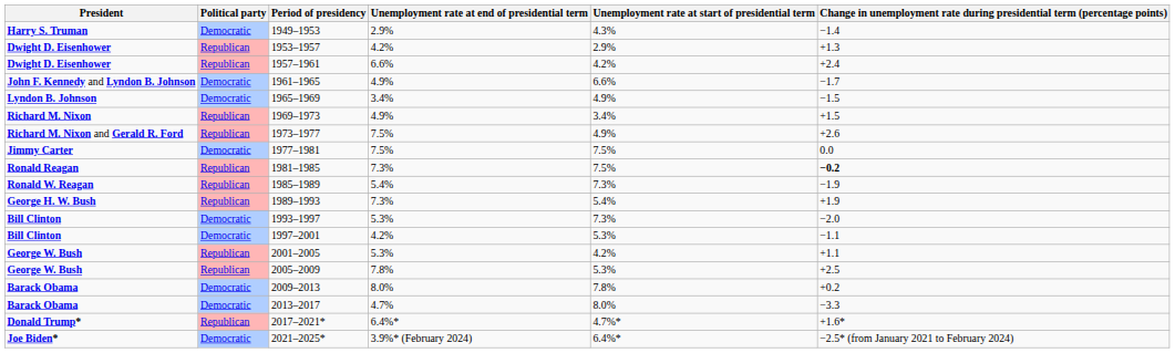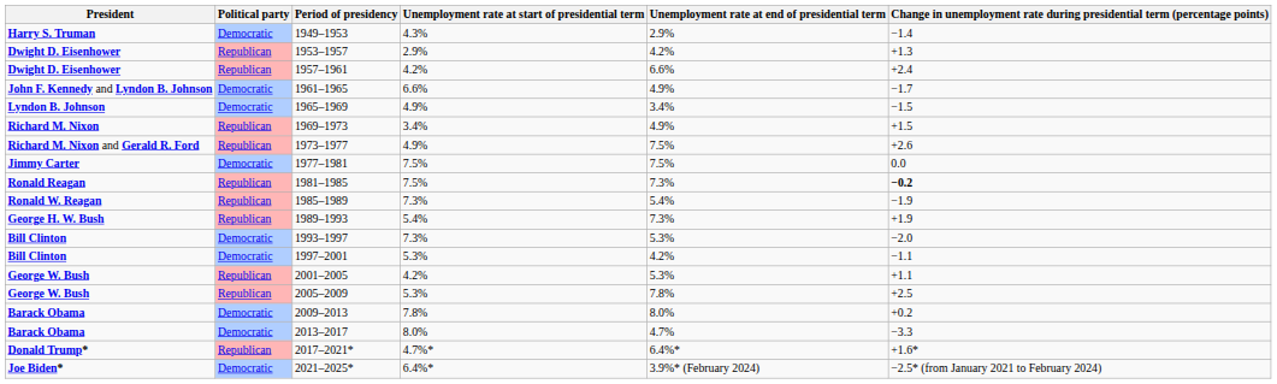 <table class="wikitable sortable">
 <tr>
 <th>President</th>
 <th>Political party</th>
 <th>Period of presidency</th>
+<th>Unemployment rate at start of presidential term</th>
 <th>Unemployment rate at end of presidential term</th>
-<th>Unemployment rate at start of presidential term</th>
 <th>Change in unemployment rate during presidential term (percentage points)</th>
 </tr>
 <tr>
 <td><strong><a href='#'>Harry S. Truman</a></strong></td>
 <td style="background:#B0CEFF"><a href='#'>Democratic</a></td>
 <td>1949–1953</td>
+<td>4.3%</td>
 <td>2.9%</td>
-<td>4.3%</td>
 <td> −1.4</td>
 </tr>
 <tr>
 <td><strong><a href='#'>Dwight D. Eisenhower</a></strong></td>
 <td style="background:#FFB6B6"><a href='#'>Republican</a></td>
 <td>1953–1957</td>
+<td>2.9%</td>
 <td>4.2%</td>
-<td>2.9%</td>
 <td> +1.3</td>
 </tr>
 <tr>
 <td><strong><a href='#'>Dwight D. Eisenhower</a></strong></td>
 <td style="background:#FFB6B6"><a href='#'>Republican</a></td>
 <td>1957–1961</td>
+<td>4.2%</td>
 <td>6.6%</td>
-<td>4.2%</td>
 <td> +2.4</td>
 </tr>
 <tr>
 <td><strong><a href='#'>John F. Kennedy</a></strong> and <strong><a href='#'>Lyndon B. Johnson</a></strong></td>
 <td style="background:#B0CEFF"><a href='#'>Democratic</a></td>
 <td>1961–1965</td>
+<td>6.6%</td>
 <td>4.9%</td>
-<td>6.6%</td>
 <td> −1.7</td>
 </tr>
 <tr>
 <td><strong><a href='#'>Lyndon B. Johnson</a></strong></td>
 <td style="background:#B0CEFF"><a href='#'>Democratic</a></td>
 <td>1965–1969</td>
+<td>4.9%</td>
 <td>3.4%</td>
-<td>4.9%</td>
 <td> −1.5</td>
 </tr>
 <tr>
 <td><strong><a href='#'>Richard M. Nixon</a></strong></td>
 <td style="background:#FFB6B6"><a href='#'>Republican</a></td>
 <td>1969–1973</td>
+<td>3.4%</td>
 <td>4.9%</td>
-<td>3.4%</td>
 <td> +1.5</td>
 </tr>
 <tr>
 <td><strong><a href='#'>Richard M. Nixon</a></strong> and <strong><a href='#'>Gerald R. Ford</a></strong></td>
 <td style="background:#FFB6B6"><a href='#'>Republican</a></td>
 <td>1973–1977</td>
+<td>4.9%</td>
 <td>7.5%</td>
-<td>4.9%</td>
 <td> +2.6</td>
 </tr>
 <tr>
 <td><strong><a href='#'>Jimmy Carter</a></strong></td>
 <td style="background:#B0CEFF"><a href='#'>Democratic</a></td>
 <td>1977–1981</td>
 <td>7.5%</td>
 <td>7.5%</td>
 <td> 0.0</td>
 </tr>
 <tr>
 <td><strong><a href='#'>Ronald Reagan</a></strong></td>
 <td style="background:#FFB6B6"><a href='#'>Republican</a></td>
 <td>1981–1985</td>
+<td>7.5%</td>
 <td>7.3%</td>
-<td>7.5%</td>
 <td><strong> −0.2</strong></td>
 </tr>
 <tr>
 <td><strong><a href='#'>Ronald W. Reagan</a></strong></td>
 <td style="background:#FFB6B6"><a href='#'>Republican</a></td>
 <td>1985–1989</td>
+<td>7.3%</td>
 <td>5.4%</td>
-<td>7.3%</td>
 <td> −1.9</td>
 </tr>
 <tr>
 <td><strong><a href='#'>George H. W. Bush</a></strong></td>
 <td style="background:#FFB6B6"><a href='#'>Republican</a></td>
 <td>1989–1993</td>
+<td>5.4%</td>
 <td>7.3%</td>
-<td>5.4%</td>
 <td> +1.9</td>
 </tr>
 <tr>
 <td><strong><a href='#'>Bill Clinton</a></strong></td>
 <td style="background:#B0CEFF"><a href='#'>Democratic</a></td>
 <td>1993–1997</td>
+<td>7.3%</td>
 <td>5.3%</td>
-<td>7.3%</td>
 <td> −2.0</td>
 </tr>
 <tr>
 <td><strong><a href='#'>Bill Clinton</a></strong></td>
 <td style="background:#B0CEFF"><a href='#'>Democratic</a></td>
 <td>1997–2001</td>
+<td>5.3%</td>
 <td>4.2%</td>
-<td>5.3%</td>
 <td> −1.1</td>
 </tr>
 <tr>
 <td><strong><a href='#'>George W. Bush</a></strong></td>
 <td style="background:#FFB6B6"><a href='#'>Republican</a></td>
 <td>2001–2005</td>
+<td>4.2%</td>
 <td>5.3%</td>
-<td>4.2%</td>
 <td> +1.1</td>
 </tr>
 <tr>
 <td><strong><a href='#'>George W. Bush</a></strong></td>
 <td style="background:#FFB6B6"><a href='#'>Republican</a></td>
 <td>2005–2009</td>
+<td>5.3%</td>
 <td>7.8%</td>
-<td>5.3%</td>
 <td> +2.5</td>
 </tr>
 <tr>
 <td><strong><a href='#'>Barack Obama</a></strong></td>
 <td style="background:#B0CEFF"><a href='#'>Democratic</a></td>
 <td>2009–2013</td>
+<td>7.8%</td>
 <td>8.0%</td>
-<td>7.8%</td>
 <td> +0.2</td>
 </tr>
 <tr>
 <td><strong><a href='#'>Barack Obama</a></strong></td>
 <td style="background:#B0CEFF"><a href='#'>Democratic</a></td>
 <td>2013–2017</td>
+<td>8.0%</td>
 <td>4.7%</td>
-<td>8.0%</td>
 <td> −3.3</td>
 </tr>
 <tr>
 <td><strong><a href='#'>Donald Trump</a>*</strong></td>
 <td style="background:#FFB6B6"><a href='#'>Republican</a></td>
 <td>2017–2021*</td>
+<td>4.7%*</td>
 <td>6.4%*</td>
-<td>4.7%*</td>
 <td> +1.6*</td>
 </tr>
 <tr>
 <td><strong><a href='#'>Joe Biden</a>*</strong></td>
 <td style="background:#B0CEFF"><a href='#'>Democratic</a></td>
 <td>2021–2025*</td>
+<td>6.4%*</td>
 <td>3.9%* (February 2024)</td>
-<td>6.4%*</td>
 <td> −2.5* (from January 2021 to February 2024)</td>
 </tr>
 </table>
